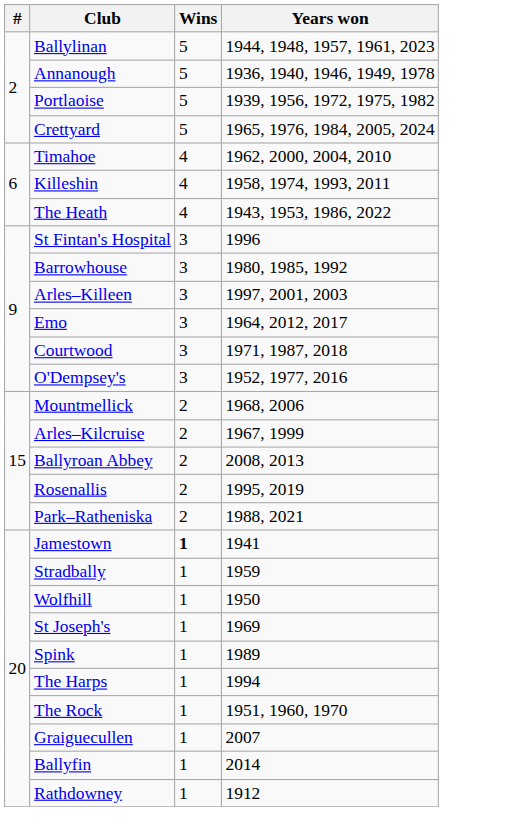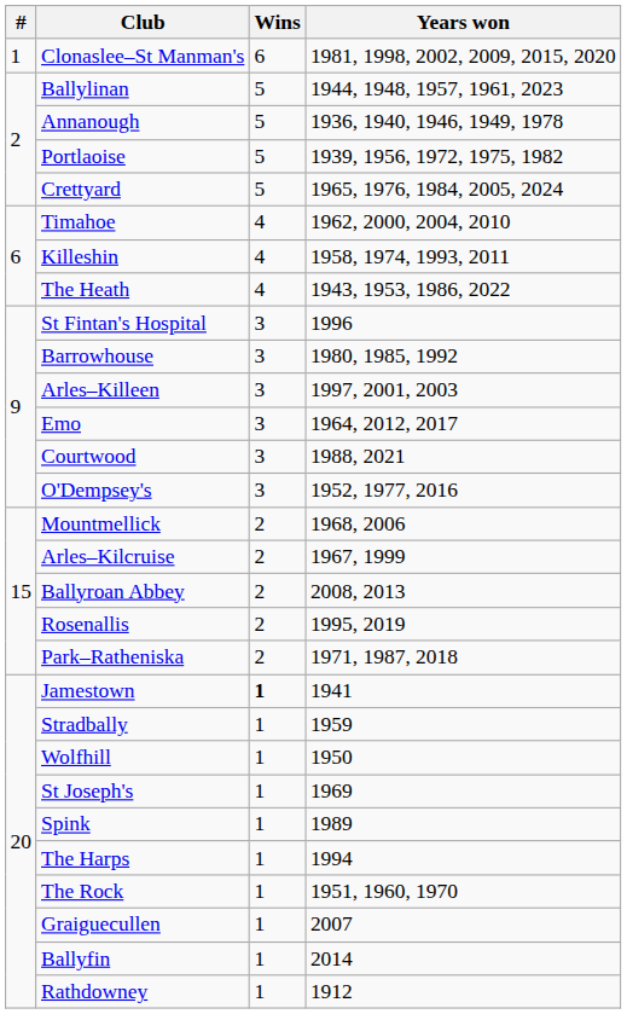 <table class="wikitable">
 <tr>
 <th>#</th>
 <th>Club</th>
 <th>Wins</th>
 <th>Years won</th>
+</tr>
+<tr>
+<td>1</td>
+<td><a href='#'>Clonaslee–St Manman's</a></td>
+<td cell 2>6</td>
+<td>1981, 1998, 2002, 2009, 2015, 2020</td>
 </tr>
 <tr>
 <td rowspan="4">2</td>
 <td><a href='#'>Ballylinan</a></td>
 <td>5</td>
 <td>1944, 1948, 1957, 1961, 2023</td>
 </tr>
 <tr>
 <td><a href='#'>Annanough</a></td>
 <td>5</td>
 <td>1936, 1940, 1946, 1949, 1978</td>
 </tr>
 <tr>
 <td><a href='#'>Portlaoise</a></td>
 <td>5</td>
 <td>1939, 1956, 1972, 1975, 1982</td>
 </tr>
 <tr>
 <td><a href='#'>Crettyard</a></td>
 <td>5</td>
 <td>1965, 1976, 1984, 2005, 2024</td>
 </tr>
 <tr>
 <td rowspan="3">6</td>
 <td><a href='#'>Timahoe</a></td>
 <td>4</td>
 <td>1962, 2000, 2004, 2010</td>
 </tr>
 <tr>
 <td><a href='#'>Killeshin</a></td>
 <td>4</td>
 <td>1958, 1974, 1993, 2011</td>
 </tr>
 <tr>
 <td><a href='#'>The Heath</a></td>
 <td>4</td>
 <td>1943, 1953, 1986, 2022</td>
 </tr>
 <tr>
 <td rowspan="6">9</td>
 <td><a href='#'>St Fintan's Hospital</a></td>
 <td>3</td>
 <td>1996</td>
 </tr>
 <tr>
 <td><a href='#'>Barrowhouse</a></td>
 <td>3</td>
 <td>1980, 1985, 1992</td>
 </tr>
 <tr>
 <td><a href='#'>Arles–Killeen</a></td>
 <td>3</td>
 <td>1997, 2001, 2003</td>
 </tr>
 <tr>
 <td><a href='#'>Emo</a></td>
 <td>3</td>
 <td>1964, 2012, 2017</td>
 </tr>
 <tr>
 <td><a href='#'>Courtwood</a></td>
 <td>3</td>
-<td>1971, 1987, 2018</td>
+<td>1988, 2021</td>
 </tr>
 <tr>
 <td><a href='#'>O'Dempsey's</a></td>
 <td>3</td>
 <td>1952, 1977, 2016</td>
 </tr>
 <tr>
 <td rowspan="5">15</td>
 <td><a href='#'>Mountmellick</a></td>
 <td>2</td>
 <td>1968, 2006</td>
 </tr>
 <tr>
 <td><a href='#'>Arles–Kilcruise</a></td>
 <td>2</td>
 <td>1967, 1999</td>
 </tr>
 <tr>
 <td><a href='#'>Ballyroan Abbey</a></td>
 <td>2</td>
 <td>2008, 2013</td>
 </tr>
 <tr>
 <td><a href='#'>Rosenallis</a></td>
 <td>2</td>
 <td>1995, 2019</td>
 </tr>
 <tr>
 <td><a href='#'>Park–Ratheniska</a></td>
 <td>2</td>
-<td>1988, 2021</td>
+<td>1971, 1987, 2018</td>
 </tr>
 <tr>
 <td rowspan="10">20</td>
 <td><a href='#'>Jamestown</a></td>
 <td><strong>1</strong></td>
 <td>1941</td>
 </tr>
 <tr>
 <td><a href='#'>Stradbally</a></td>
 <td>1</td>
 <td>1959</td>
 </tr>
 <tr>
 <td><a href='#'>Wolfhill</a></td>
 <td>1</td>
 <td>1950</td>
 </tr>
 <tr>
 <td><a href='#'>St Joseph's</a></td>
 <td>1</td>
 <td>1969</td>
 </tr>
 <tr>
 <td><a href='#'>Spink</a></td>
 <td>1</td>
 <td>1989</td>
 </tr>
 <tr>
 <td><a href='#'>The Harps</a></td>
 <td>1</td>
 <td>1994</td>
 </tr>
 <tr>
 <td><a href='#'>The Rock</a></td>
 <td>1</td>
 <td>1951, 1960, 1970</td>
 </tr>
 <tr>
 <td><a href='#'>Graiguecullen</a></td>
 <td>1</td>
 <td>2007</td>
 </tr>
 <tr>
 <td><a href='#'>Ballyfin</a></td>
 <td>1</td>
 <td>2014</td>
 </tr>
 <tr>
 <td><a href='#'>Rathdowney</a></td>
 <td>1</td>
 <td>1912</td>
 </tr>
 </table>
